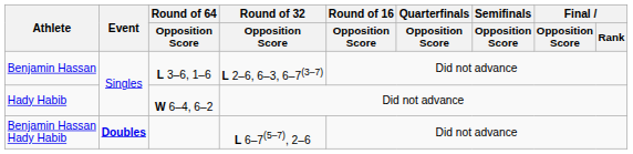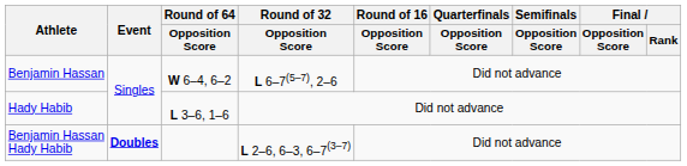 <table class=wikitable style="text-align:center; font-size:90%">
 <tr>
 <th rowspan="2">Athlete</th>
 <th rowspan="2">Event</th>
 <th>Round of 64</th>
 <th>Round of 32</th>
 <th>Round of 16</th>
 <th>Quarterfinals</th>
 <th>Semifinals</th>
 <th colspan=2>Final / </th>
 </tr>
 <tr style="font-size:95%">
 <th>Opposition<br>Score</th>
 <th>Opposition<br>Score</th>
 <th>Opposition<br>Score</th>
 <th>Opposition<br>Score</th>
 <th>Opposition<br>Score</th>
 <th>Opposition<br>Score</th>
 <th>Rank</th>
 </tr>
 <tr>
 <td align="left"><a href='#'>Benjamin Hassan</a></td>
 <td rowspan="2"><a href='#'>Singles</a></td>
-<td><br><strong>L</strong> 3–6, 1–6</td>
-<td><br><strong>L</strong> 2–6, 6–3, 6–7<sup>(3–7)</sup></td>
+<td><br><strong>W</strong> 6–4, 6–2</td>
+<td><br><strong>L</strong> 6–7<sup>(5–7)</sup>, 2–6</td>
 <td colspan=5>Did not advance</td>
 </tr>
 <tr>
 <td align="left"><a href='#'>Hady Habib</a></td>
-<td><br><strong>W</strong> 6–4, 6–2</td>
+<td><br><strong>L</strong> 3–6, 1–6</td>
 <td colspan=6>Did not advance</td>
 </tr>
 <tr align=center>
 <td align=left><a href='#'>Benjamin Hassan</a><br><a href='#'>Hady Habib</a></td>
 <td align=left><strong><a href='#'>Doubles</a></strong></td>
 <td></td>
-<td><br><strong>L</strong> 6–7<sup>(5–7)</sup>, 2–6</td>
+<td><br><strong>L</strong> 2–6, 6–3, 6–7<sup>(3–7)</sup></td>
 <td colspan=5>Did not advance</td>
 </tr>
 </table>
